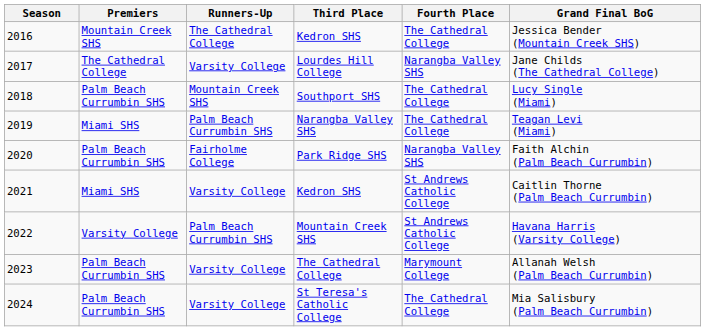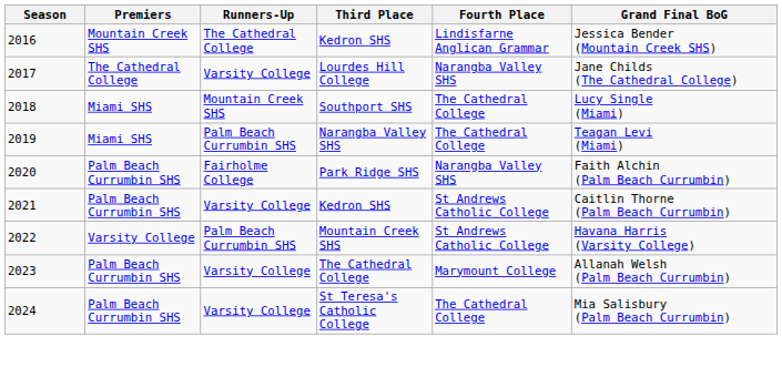 <table class="wikitable sortable" width="850px">
 <tr>
 <th width=040px>Season</th>
 <th width=040px>Premiers</th>
 <th width=040px>Runners-Up</th>
 <th width=040px>Third Place</th>
 <th width=040px>Fourth Place</th>
 <th width=130px>Grand Final BoG</th>
 </tr>
 <tr>
 <td>2016</td>
 <td><a href='#'>Mountain Creek SHS</a></td>
 <td><a href='#'>The Cathedral College</a></td>
 <td><a href='#'>Kedron SHS</a></td>
-<td><a href='#'>The Cathedral College</a></td>
+<td><a href='#'>Lindisfarne Anglican Grammar</a></td>
 <td>Jessica Bender <br> (<a href='#'>Mountain Creek SHS</a>)</td>
 </tr>
 <tr>
 <td>2017</td>
 <td><a href='#'>The Cathedral College</a></td>
 <td><a href='#'>Varsity College</a></td>
 <td><a href='#'>Lourdes Hill College</a></td>
 <td><a href='#'>Narangba Valley SHS</a></td>
 <td>Jane Childs <br> (<a href='#'>The Cathedral College</a>)</td>
 </tr>
 <tr>
 <td>2018</td>
-<td><a href='#'>Palm Beach Currumbin SHS</a></td>
+<td><a href='#'>Miami SHS</a></td>
 <td><a href='#'>Mountain Creek SHS</a></td>
 <td><a href='#'>Southport SHS</a></td>
 <td><a href='#'>The Cathedral College</a></td>
 <td><a href='#'>Lucy Single</a> <br> (<a href='#'>Miami</a>)</td>
 </tr>
 <tr>
 <td>2019</td>
 <td><a href='#'>Miami SHS</a></td>
 <td><a href='#'>Palm Beach Currumbin SHS</a></td>
 <td><a href='#'>Narangba Valley SHS</a></td>
 <td><a href='#'>The Cathedral College</a></td>
 <td><a href='#'>Teagan Levi</a> <br> (<a href='#'>Miami</a>)</td>
 </tr>
 <tr>
 <td>2020</td>
 <td><a href='#'>Palm Beach Currumbin SHS</a></td>
 <td><a href='#'>Fairholme College</a></td>
 <td><a href='#'>Park Ridge SHS</a></td>
 <td><a href='#'>Narangba Valley SHS</a></td>
 <td>Faith Alchin <br> (<a href='#'>Palm Beach Currumbin</a>)</td>
 </tr>
 <tr>
 <td>2021</td>
-<td><a href='#'>Miami SHS</a></td>
+<td><a href='#'>Palm Beach Currumbin SHS</a></td>
 <td><a href='#'>Varsity College</a></td>
 <td><a href='#'>Kedron SHS</a></td>
 <td><a href='#'>St Andrews Catholic College</a></td>
 <td>Caitlin Thorne <br> (<a href='#'>Palm Beach Currumbin</a>)</td>
 </tr>
 <tr>
 <td>2022</td>
 <td><a href='#'>Varsity College</a></td>
 <td><a href='#'>Palm Beach Currumbin SHS</a></td>
 <td><a href='#'>Mountain Creek SHS</a></td>
 <td><a href='#'>St Andrews Catholic College</a></td>
 <td><a href='#'>Havana Harris</a> <br> (<a href='#'>Varsity College</a>)</td>
 </tr>
 <tr>
 <td>2023</td>
 <td><a href='#'>Palm Beach Currumbin SHS</a></td>
 <td><a href='#'>Varsity College</a></td>
 <td><a href='#'>The Cathedral College</a></td>
 <td><a href='#'>Marymount College</a></td>
 <td>Allanah Welsh <br> (<a href='#'>Palm Beach Currumbin</a>)</td>
 </tr>
 <tr>
 <td>2024</td>
 <td><a href='#'>Palm Beach Currumbin SHS</a></td>
 <td><a href='#'>Varsity College</a></td>
 <td><a href='#'>St Teresa's Catholic College</a></td>
 <td><a href='#'>The Cathedral College</a></td>
 <td>Mia Salisbury <br> (<a href='#'>Palm Beach Currumbin</a>)</td>
 </tr>
 </table>
